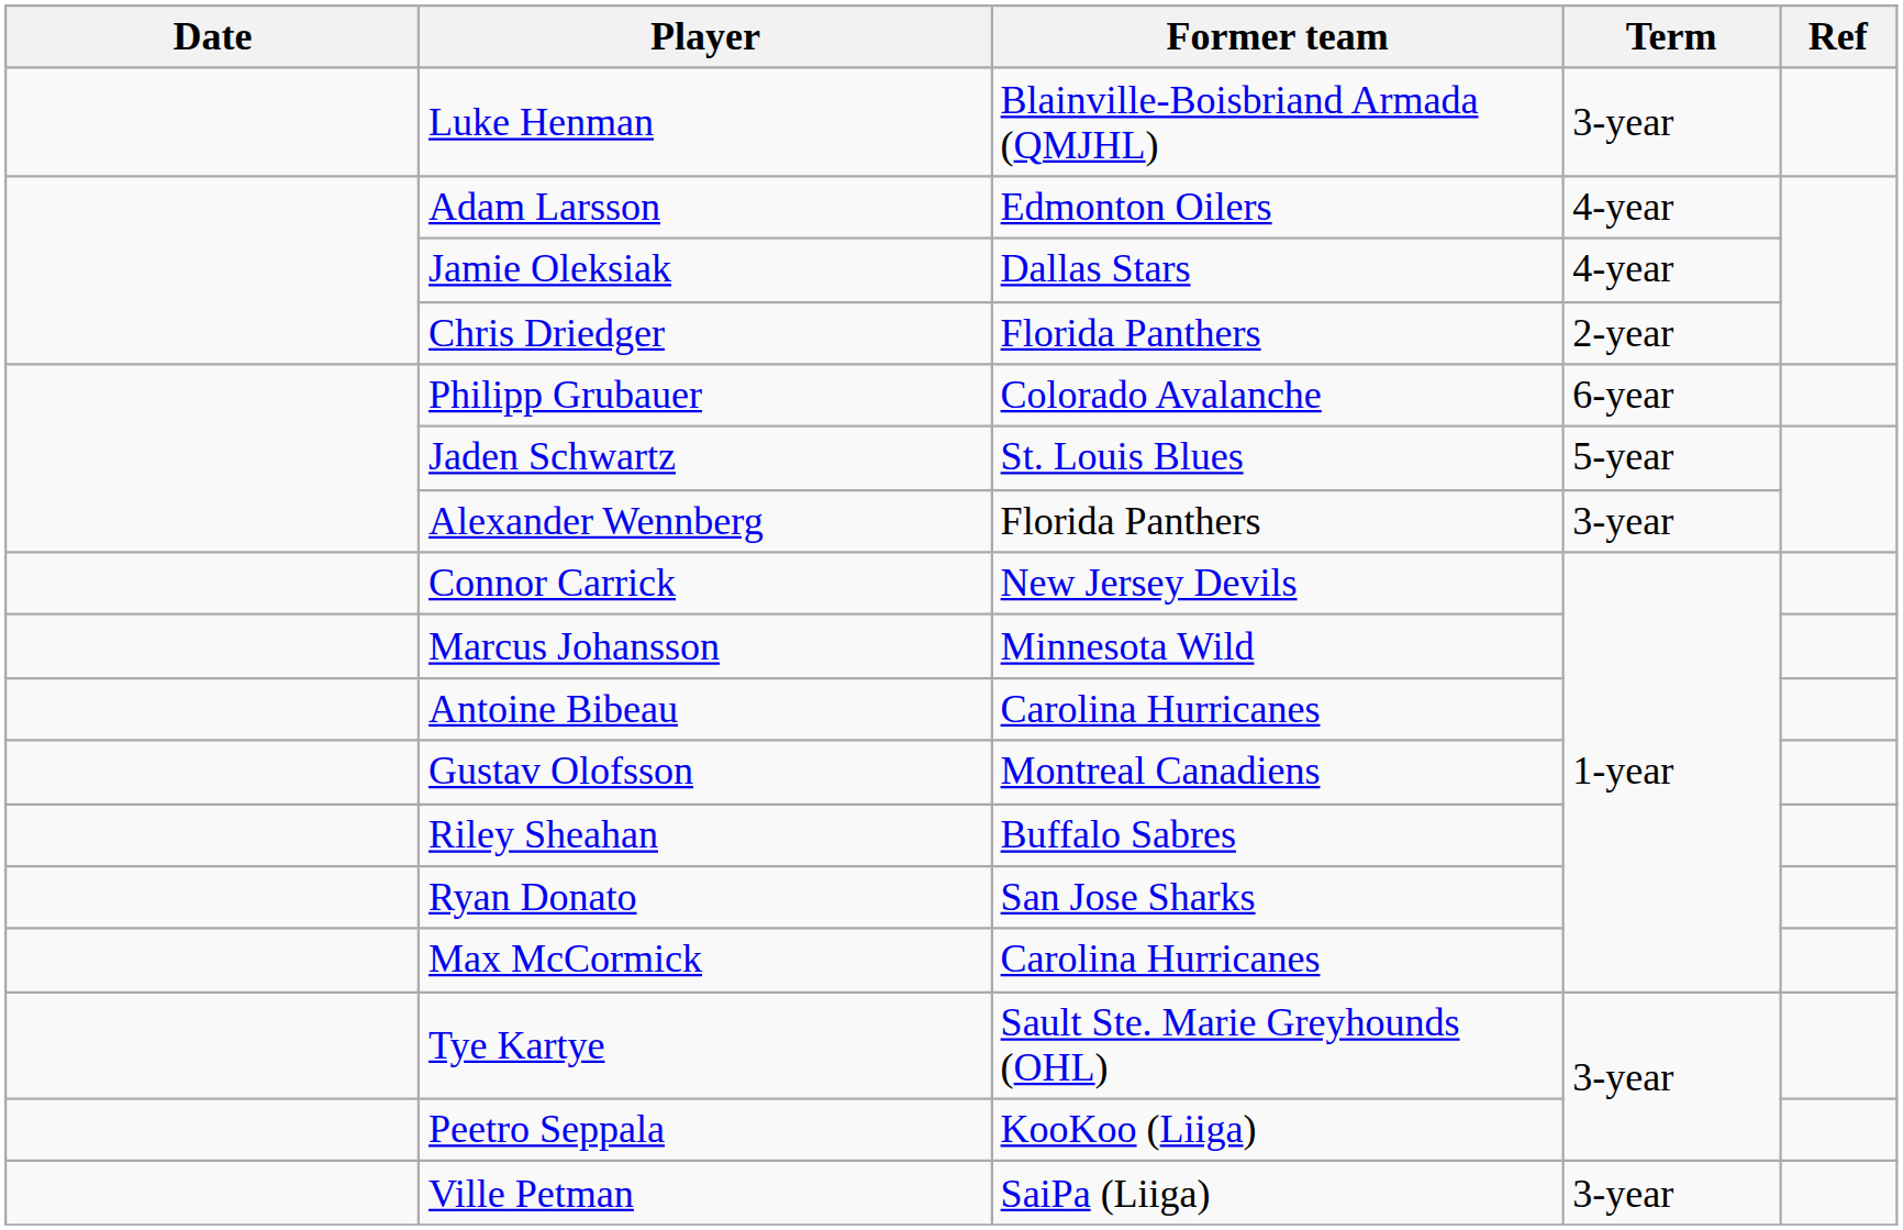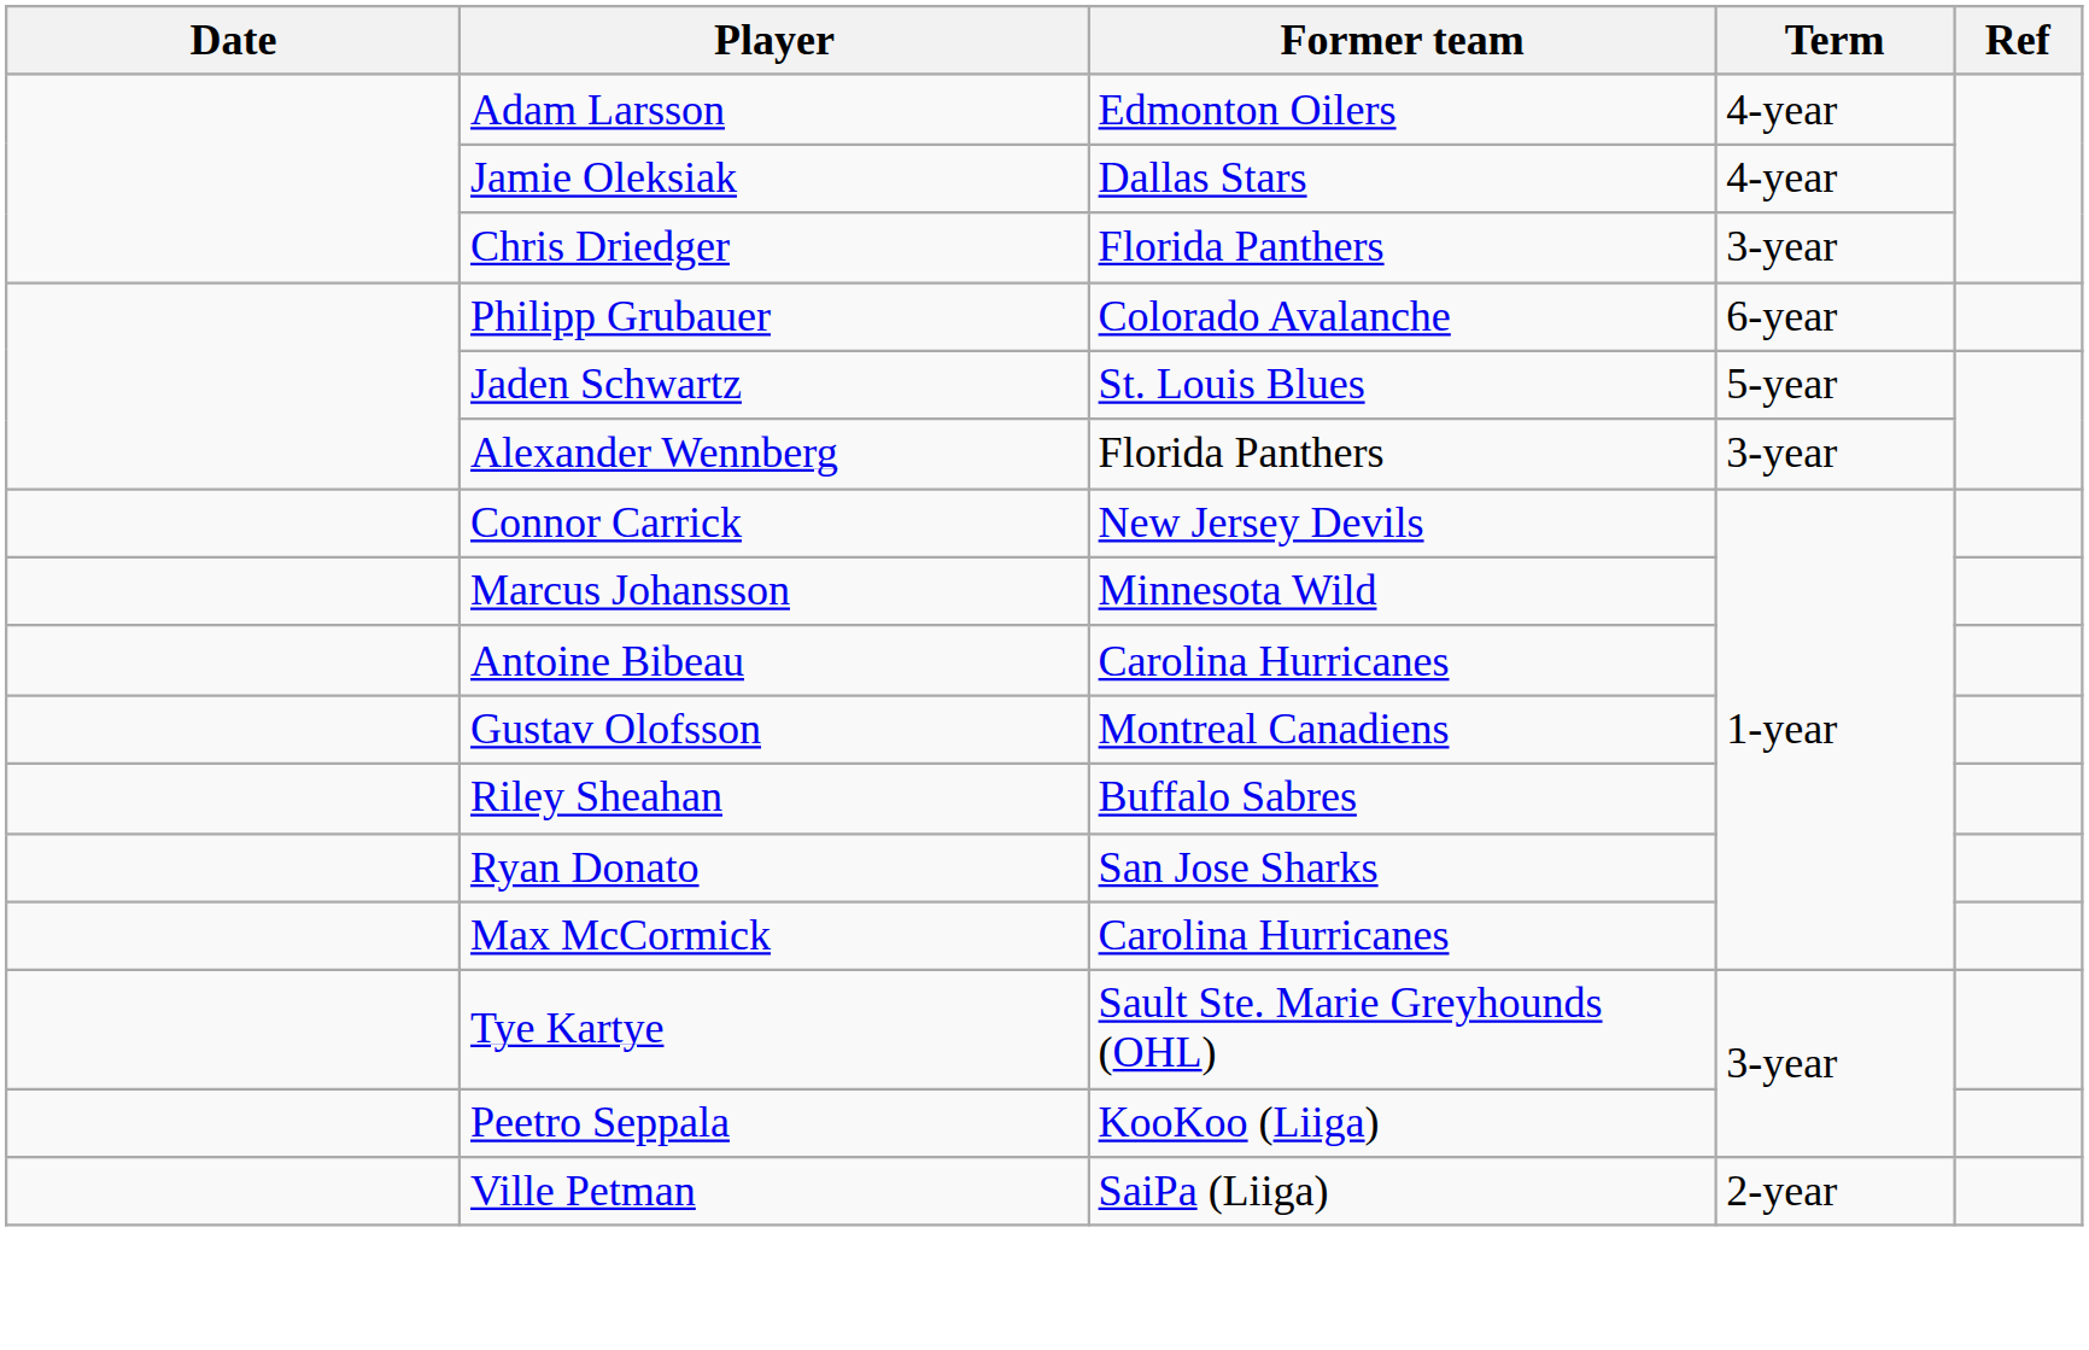 <table class="wikitable">
 <tr style="background:#ddd; text-align:center;">
 <th style="width: 10em;">Date</th>
 <th style="width: 14em;">Player</th>
 <th style="width: 14em;">Former team</th>
 <th style="width: 5em;">Term</th>
 <th style="width: 2.5em;">Ref</th>
-</tr>
-<tr>
-<td></td>
-<td><a href='#'>Luke Henman</a></td>
-<td><a href='#'>Blainville-Boisbriand Armada</a> (<a href='#'>QMJHL</a>)</td>
-<td>3-year</td>
-<td></td>
 </tr>
 <tr>
 <td rowspan=3></td>
 <td><a href='#'>Adam Larsson</a></td>
 <td><a href='#'>Edmonton Oilers</a></td>
 <td>4-year</td>
 <td rowspan=3></td>
 </tr>
 <tr>
 <td><a href='#'>Jamie Oleksiak</a></td>
 <td><a href='#'>Dallas Stars</a></td>
 <td>4-year</td>
 </tr>
 <tr>
 <td><a href='#'>Chris Driedger</a></td>
 <td><a href='#'>Florida Panthers</a></td>
-<td>2-year</td>
+<td>3-year</td>
 </tr>
 <tr>
 <td rowspan=3></td>
 <td><a href='#'>Philipp Grubauer</a></td>
 <td><a href='#'>Colorado Avalanche</a></td>
 <td>6-year</td>
 <td></td>
 </tr>
 <tr>
 <td><a href='#'>Jaden Schwartz</a></td>
 <td><a href='#'>St. Louis Blues</a></td>
 <td>5-year</td>
 <td rowspan=2></td>
 </tr>
 <tr>
 <td><a href='#'>Alexander Wennberg</a></td>
 <td>Florida Panthers</td>
 <td>3-year</td>
 </tr>
 <tr>
 <td></td>
 <td><a href='#'>Connor Carrick</a></td>
 <td><a href='#'>New Jersey Devils</a></td>
 <td rowspan=7>1-year</td>
 <td></td>
 </tr>
 <tr>
 <td></td>
 <td><a href='#'>Marcus Johansson</a></td>
 <td><a href='#'>Minnesota Wild</a></td>
 <td></td>
 </tr>
 <tr>
 <td></td>
 <td><a href='#'>Antoine Bibeau</a></td>
 <td><a href='#'>Carolina Hurricanes</a></td>
 <td></td>
 </tr>
 <tr>
 <td></td>
 <td><a href='#'>Gustav Olofsson</a></td>
 <td><a href='#'>Montreal Canadiens</a></td>
 <td></td>
 </tr>
 <tr>
 <td></td>
 <td><a href='#'>Riley Sheahan</a></td>
 <td><a href='#'>Buffalo Sabres</a></td>
 <td></td>
 </tr>
 <tr>
 <td></td>
 <td><a href='#'>Ryan Donato</a></td>
 <td><a href='#'>San Jose Sharks</a></td>
 <td></td>
 </tr>
 <tr>
 <td></td>
 <td><a href='#'>Max McCormick</a></td>
 <td><a href='#'>Carolina Hurricanes</a></td>
 <td></td>
 </tr>
 <tr>
 <td></td>
 <td><a href='#'>Tye Kartye</a></td>
 <td><a href='#'>Sault Ste. Marie Greyhounds</a> (<a href='#'>OHL</a>)</td>
 <td rowspan=2>3-year</td>
 <td></td>
 </tr>
 <tr>
 <td></td>
 <td><a href='#'>Peetro Seppala</a></td>
 <td><a href='#'>KooKoo</a> (<a href='#'>Liiga</a>)</td>
 <td></td>
 </tr>
 <tr>
 <td></td>
 <td><a href='#'>Ville Petman</a></td>
 <td><a href='#'>SaiPa</a> (Liiga)</td>
-<td>3-year</td>
+<td>2-year</td>
 <td></td>
 </tr>
 </table>
